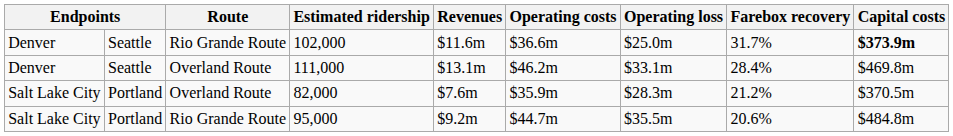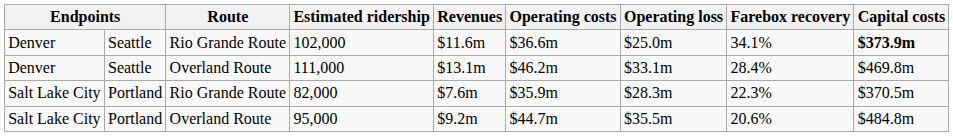 <table class="wikitable">
 <tr>
 <th colspan=2>Endpoints</th>
 <th>Route</th>
 <th>Estimated ridership</th>
 <th>Revenues</th>
 <th>Operating costs</th>
 <th>Operating loss</th>
 <th>Farebox recovery</th>
 <th>Capital costs</th>
 </tr>
 <tr>
 <td>Denver</td>
 <td>Seattle</td>
 <td>Rio Grande Route</td>
 <td>102,000</td>
 <td>$11.6m</td>
 <td>$36.6m</td>
 <td>$25.0m</td>
-<td>31.7%</td>
+<td>34.1%</td>
 <td><strong>$373.9m</strong></td>
 </tr>
 <tr>
 <td>Denver</td>
 <td>Seattle</td>
 <td>Overland Route</td>
 <td>111,000</td>
 <td>$13.1m</td>
 <td>$46.2m</td>
 <td>$33.1m</td>
 <td>28.4%</td>
 <td>$469.8m</td>
 </tr>
 <tr>
 <td>Salt Lake City</td>
 <td>Portland</td>
-<td>Overland Route</td>
+<td>Rio Grande Route</td>
 <td>82,000</td>
 <td>$7.6m</td>
 <td>$35.9m</td>
 <td>$28.3m</td>
-<td>21.2%</td>
+<td>22.3%</td>
 <td>$370.5m</td>
 </tr>
 <tr>
 <td>Salt Lake City</td>
 <td>Portland</td>
-<td>Rio Grande Route</td>
+<td>Overland Route</td>
 <td>95,000</td>
 <td>$9.2m</td>
 <td>$44.7m</td>
 <td>$35.5m</td>
 <td>20.6%</td>
 <td>$484.8m</td>
 </tr>
 </table>
